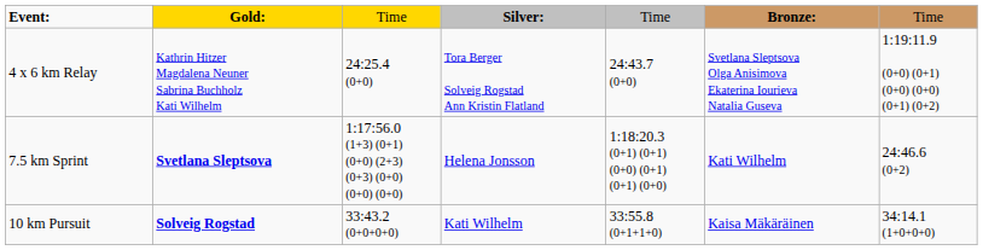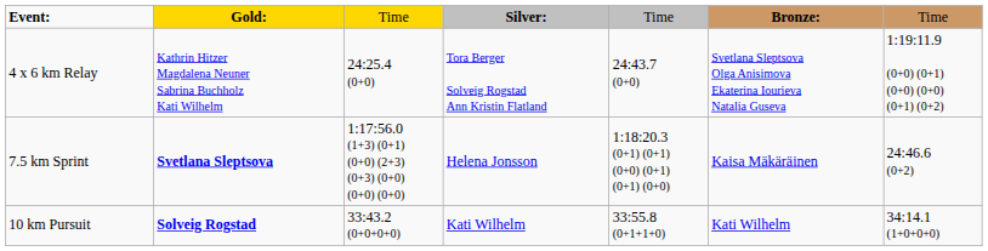 <table class="wikitable" width=85%>
 <tr>
 <td><strong>Event:</strong></td>
 <td style="text-align:center;background-color:gold;"><strong>Gold:</strong></td>
 <td style="text-align:center;background-color:gold;">Time</td>
 <td style="text-align:center;background-color:silver;"><strong>Silver:</strong></td>
 <td style="text-align:center;background-color:silver;">Time</td>
 <td style="text-align:center;background-color:#CC9966;"><strong>Bronze:</strong></td>
 <td style="text-align:center;background-color:#CC9966;">Time</td>
 </tr>
 <tr>
 <td>4 x 6 km Relay<br></td>
 <td><strong></strong>  <br><small><a href='#'>Kathrin Hitzer</a><br><a href='#'>Magdalena Neuner</a><br><a href='#'>Sabrina Buchholz</a><br><a href='#'>Kati Wilhelm</a></small></td>
 <td>24:25.4<br><small>(0+0)</small></td>
 <td>  <br><small><a href='#'>Tora Berger</a><br><br><a href='#'>Solveig Rogstad</a><br><a href='#'>Ann Kristin Flatland</a></small></td>
 <td>24:43.7<br><small>(0+0)</small></td>
 <td>  <br><small><a href='#'>Svetlana Sleptsova</a><br><a href='#'>Olga Anisimova</a><br><a href='#'>Ekaterina Iourieva</a><br><a href='#'>Natalia Guseva</a></small></td>
 <td>1:19:11.9<br><small><br>(0+0) (0+1)<br>(0+0) (0+0)<br>(0+1) (0+2)</small></td>
 </tr>
 <tr>
 <td>7.5 km Sprint<br></td>
 <td><strong><a href='#'>Svetlana Sleptsova</a></strong><br><small></small></td>
 <td>1:17:56.0<br><small>(1+3) (0+1)<br>(0+0) (2+3)<br>(0+3) (0+0)<br>(0+0) (0+0)</small></td>
 <td><a href='#'>Helena Jonsson</a><br><small></small></td>
 <td>1:18:20.3<br><small>(0+1) (0+1)<br>(0+0) (0+1)<br>(0+1) (0+0)<br></small></td>
-<td><a href='#'>Kati Wilhelm</a><br><small></small></td>
+<td><a href='#'>Kaisa Mäkäräinen</a><br><small></small></td>
 <td>24:46.6<br><small>(0+2)</small></td>
 </tr>
 <tr>
 <td>10 km Pursuit<br></td>
 <td><strong><a href='#'>Solveig Rogstad</a></strong><br><small></small></td>
 <td>33:43.2<br><small>(0+0+0+0)</small></td>
 <td><a href='#'>Kati Wilhelm</a><br><small></small></td>
 <td>33:55.8<br><small>(0+1+1+0)</small></td>
-<td><a href='#'>Kaisa Mäkäräinen</a><br><small></small></td>
+<td><a href='#'>Kati Wilhelm</a><br><small></small></td>
 <td>34:14.1<br><small>(1+0+0+0)</small></td>
 </tr>
 </table>
